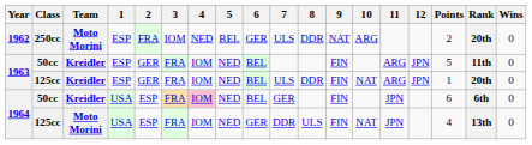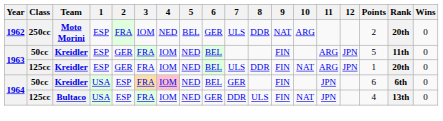 <table class="wikitable" style="text-align:center; font-size:90%">
 <tr>
 <th>Year</th>
 <th>Class</th>
 <th>Team</th>
 <th>1</th>
 <th>2</th>
 <th>3</th>
 <th>4</th>
 <th>5</th>
 <th>6</th>
 <th>7</th>
 <th>8</th>
 <th>9</th>
 <th>10</th>
 <th>11</th>
 <th>12</th>
 <th>Points</th>
 <th>Rank</th>
 <th>Wins</th>
 </tr>
 <tr>
 <th><a href='#'>1962</a></th>
 <th>250cc</th>
 <th><a href='#'>Moto Morini</a></th>
 <td><a href='#'>ESP</a></td>
 <td style="background:#DFFFDF;"><a href='#'>FRA</a><br></td>
 <td><a href='#'>IOM</a></td>
 <td><a href='#'>NED</a></td>
 <td><a href='#'>BEL</a></td>
 <td><a href='#'>GER</a></td>
 <td><a href='#'>ULS</a></td>
 <td><a href='#'>DDR</a></td>
 <td><a href='#'>NAT</a></td>
 <td><a href='#'>ARG</a></td>
 <td></td>
 <td></td>
 <td>2</td>
 <th>20th</th>
 <td>0</td>
 </tr>
 <tr>
 <th rowspan=2><a href='#'>1963</a></th>
 <th>50cc</th>
 <th><a href='#'>Kreidler</a></th>
 <td><a href='#'>ESP</a></td>
 <td><a href='#'>GER</a></td>
 <td style="background:#DFFFDF;"><a href='#'>FRA</a><br></td>
 <td><a href='#'>IOM</a></td>
 <td><a href='#'>NED</a></td>
 <td style="background:#DFFFDF;"><a href='#'>BEL</a><br></td>
 <td></td>
 <td></td>
 <td><a href='#'>FIN</a></td>
 <td></td>
 <td><a href='#'>ARG</a></td>
 <td><a href='#'>JPN</a></td>
 <td>5</td>
 <th>11th</th>
 <td>0</td>
 </tr>
 <tr>
 <th>125cc</th>
 <th><a href='#'>Kreidler</a></th>
 <td><a href='#'>ESP</a></td>
 <td><a href='#'>GER</a></td>
 <td><a href='#'>FRA</a></td>
 <td><a href='#'>IOM</a></td>
 <td><a href='#'>NED</a></td>
 <td style="background:#DFFFDF;"><a href='#'>BEL</a><br></td>
 <td><a href='#'>ULS</a></td>
 <td><a href='#'>DDR</a></td>
 <td><a href='#'>FIN</a></td>
 <td><a href='#'>NAT</a></td>
 <td><a href='#'>ARG</a></td>
 <td><a href='#'>JPN</a></td>
 <td>1</td>
 <th>20th</th>
 <td>0</td>
 </tr>
 <tr>
 <th rowspan=2><a href='#'>1964</a></th>
 <th>50cc</th>
 <th><a href='#'>Kreidler</a></th>
 <td style="background:#DFFFDF;"><a href='#'>USA</a><br></td>
 <td><a href='#'>ESP</a></td>
 <td style="background:#FFDF9F;"><a href='#'>FRA</a><br></td>
 <td style="background: pink;"><a href='#'>IOM</a></td>
 <td><a href='#'>NED</a></td>
 <td><a href='#'>BEL</a></td>
 <td><a href='#'>GER</a></td>
 <td></td>
 <td><a href='#'>FIN</a></td>
 <td></td>
 <td><a href='#'>JPN</a></td>
 <td></td>
 <td>6</td>
 <th>6th</th>
 <td>0</td>
 </tr>
 <tr>
 <th>125cc</th>
-<th><a href='#'>Moto Morini</a></th>
+<th><a href='#'>Bultaco</a></th>
 <td style="background:#DFFFDF;"><a href='#'>USA</a><br></td>
 <td><a href='#'>ESP</a></td>
 <td style="background:#DFFFDF;"><a href='#'>FRA</a><br></td>
 <td><a href='#'>IOM</a></td>
 <td><a href='#'>NED</a></td>
 <td><a href='#'>GER</a></td>
 <td><a href='#'>DDR</a></td>
 <td><a href='#'>ULS</a></td>
 <td><a href='#'>FIN</a></td>
 <td><a href='#'>NAT</a></td>
 <td><a href='#'>JPN</a></td>
 <td></td>
 <td>4</td>
 <th>13th</th>
 <td>0</td>
 </tr>
 </table>
